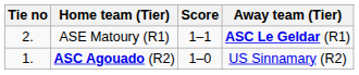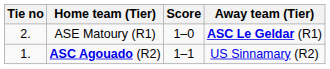 <table class="wikitable" style="text-align: center">
 <tr>
 <th>Tie no</th>
 <th>Home team (Tier)</th>
 <th>Score</th>
 <th>Away team (Tier)</th>
 </tr>
 <tr>
 <td>2.</td>
 <td> ASE Matoury (R1)</td>
-<td>1–1 </td>
+<td>1–0</td>
 <td><strong><a href='#'>ASC Le Geldar</a></strong> (R1) </td>
 </tr>
 <tr>
 <td>1.</td>
 <td> <strong><a href='#'>ASC Agouado</a></strong> (R2)</td>
-<td>1–0</td>
+<td>1–1 </td>
 <td><a href='#'>US Sinnamary</a> (R2) </td>
 </tr>
 </table>
